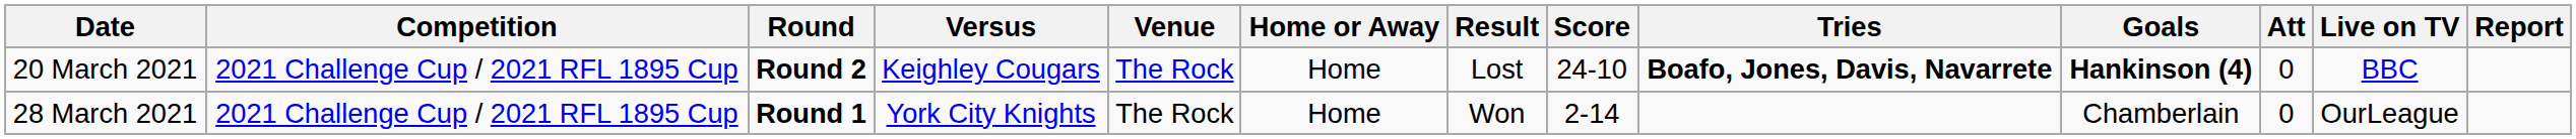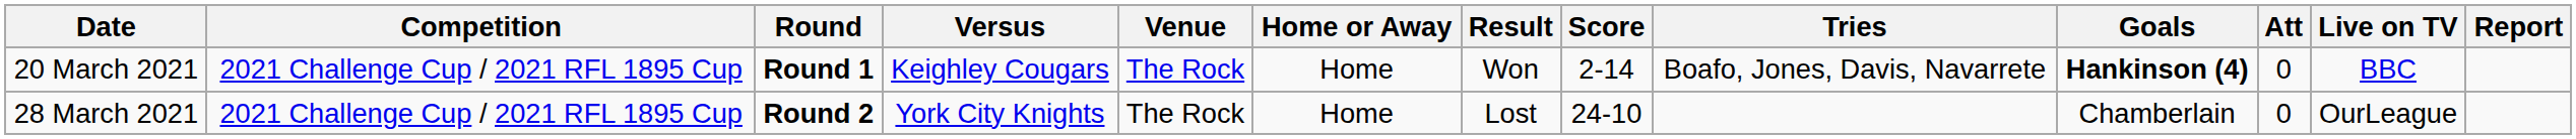 <table class="wikitable" style="text-align: center; font-size:85%;" width="100%">
 <tr>
 <th>Date</th>
 <th>Competition</th>
 <th>Round</th>
 <th>Versus</th>
 <th>Venue</th>
 <th>Home or Away</th>
 <th>Result</th>
 <th>Score</th>
 <th>Tries</th>
 <th>Goals</th>
 <th>Att</th>
 <th>Live on TV</th>
 <th>Report</th>
 </tr>
 <tr>
 <td>20 March 2021</td>
 <td><a href='#'>2021 Challenge Cup</a> / <a href='#'>2021 RFL 1895 Cup</a></td>
-<td><strong>Round 2</strong></td>
+<td><strong>Round 1</strong></td>
 <td> <a href='#'>Keighley Cougars</a></td>
 <td><a href='#'>The Rock</a></td>
 <td>Home</td>
-<td>Lost</td>
-<td>24-10</td>
-<td><strong>Boafo, Jones, Davis, Navarrete</strong></td>
+<td>Won</td>
+<td>2-14</td>
+<td>Boafo, Jones, Davis, Navarrete</td>
 <td><strong>Hankinson (4)</strong></td>
 <td>0</td>
 <td><a href='#'>BBC</a></td>
 <td></td>
 </tr>
 <tr>
 <td>28 March 2021</td>
 <td><a href='#'>2021 Challenge Cup</a> / <a href='#'>2021 RFL 1895 Cup</a></td>
-<td><strong>Round 1</strong></td>
+<td><strong>Round 2</strong></td>
 <td> <a href='#'>York City Knights</a></td>
 <td>The Rock</td>
 <td>Home</td>
-<td>Won</td>
-<td>2-14</td>
+<td>Lost</td>
+<td>24-10</td>
 <td></td>
 <td>Chamberlain</td>
 <td>0</td>
 <td>OurLeague</td>
 <td></td>
 </tr>
 </table>
